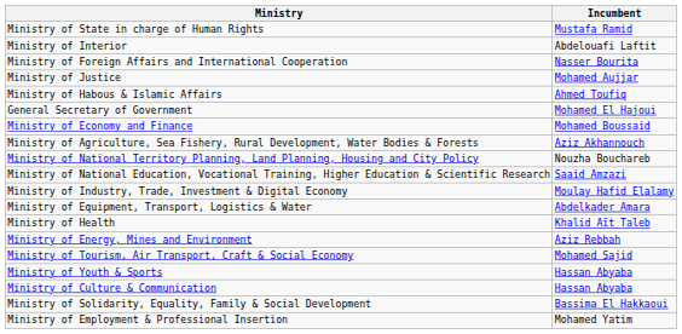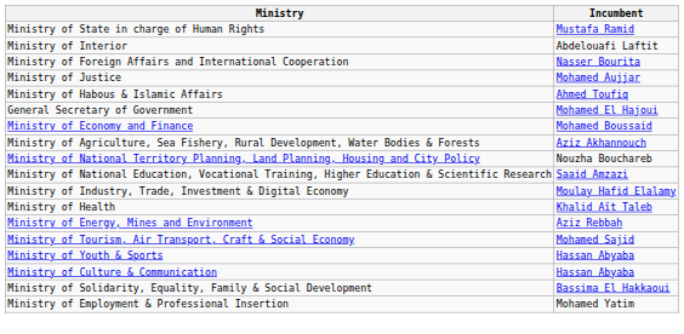 <table class="wikitable">
 <tr>
 <th>Ministry</th>
 <th>Incumbent</th>
 </tr>
 <tr>
 <td>Ministry of State in charge of Human Rights</td>
 <td><a href='#'>Mustafa Ramid</a></td>
 </tr>
 <tr>
 <td>Ministry of Interior</td>
 <td>Abdelouafi Laftit</td>
 </tr>
 <tr>
 <td>Ministry of Foreign Affairs and International Cooperation</td>
 <td><a href='#'>Nasser Bourita</a></td>
 </tr>
 <tr>
 <td>Ministry of Justice</td>
 <td><a href='#'>Mohamed Aujjar</a></td>
 </tr>
 <tr>
 <td>Ministry of Habous & Islamic Affairs</td>
 <td><a href='#'>Ahmed Toufiq</a></td>
 </tr>
 <tr>
 <td>General Secretary of Government</td>
 <td><a href='#'>Mohamed El Hajoui</a></td>
 </tr>
 <tr>
 <td><a href='#'>Ministry of Economy and Finance</a></td>
 <td><a href='#'>Mohamed Boussaid</a></td>
 </tr>
 <tr>
 <td>Ministry of Agriculture, Sea Fishery, Rural Development, Water Bodies & Forests</td>
 <td><a href='#'>Aziz Akhannouch</a></td>
 </tr>
 <tr>
 <td><a href='#'>Ministry of National Territory Planning, Land Planning, Housing and City Policy</a></td>
 <td>Nouzha Bouchareb</td>
 </tr>
 <tr>
 <td>Ministry of National Education, Vocational Training, Higher Education & Scientific Research</td>
 <td><a href='#'>Saaid Amzazi</a></td>
 </tr>
 <tr>
 <td>Ministry of Industry, Trade, Investment & Digital Economy</td>
 <td><a href='#'>Moulay Hafid Elalamy</a></td>
 </tr>
 <tr>
-<td>Ministry of Equipment, Transport, Logistics & Water</td>
-<td><a href='#'>Abdelkader Amara</a></td>
-</tr>
-<tr>
 <td>Ministry of Health</td>
 <td><a href='#'>Khalid Aït Taleb</a></td>
 </tr>
 <tr>
 <td><a href='#'>Ministry of Energy, Mines and Environment</a></td>
 <td><a href='#'>Aziz Rebbah</a></td>
 </tr>
 <tr>
 <td><a href='#'>Ministry of Tourism, Air Transport, Craft & Social Economy</a></td>
 <td><a href='#'>Mohamed Sajid</a></td>
 </tr>
 <tr>
 <td><a href='#'>Ministry of Youth & Sports</a></td>
 <td><a href='#'>Hassan Abyaba</a></td>
 </tr>
 <tr>
 <td><a href='#'>Ministry of Culture & Communication</a></td>
 <td><a href='#'>Hassan Abyaba</a></td>
 </tr>
 <tr>
 <td>Ministry of Solidarity, Equality, Family & Social Development</td>
 <td><a href='#'>Bassima El Hakkaoui</a></td>
 </tr>
 <tr>
 <td>Ministry of Employment & Professional Insertion</td>
 <td>Mohamed Yatim</td>
 </tr>
 </table>
